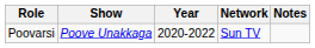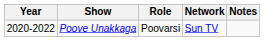 <table class="wikitable sortable">
 <tr>
+<th>Year</th>
+<th>Show</th>
 <th>Role</th>
-<th>Show</th>
-<th>Year</th>
 <th>Network</th>
 <th class="unsortable">Notes</th>
 </tr>
 <tr>
+<td>2020-2022</td>
+<td><em> <a href='#'>Poove Unakkaga</a> </em></td>
 <td>Poovarsi</td>
-<td><em> <a href='#'>Poove Unakkaga</a> </em></td>
-<td>2020-2022</td>
 <td><a href='#'>Sun TV</a></td>
 <td></td>
 </tr>
 </table>
